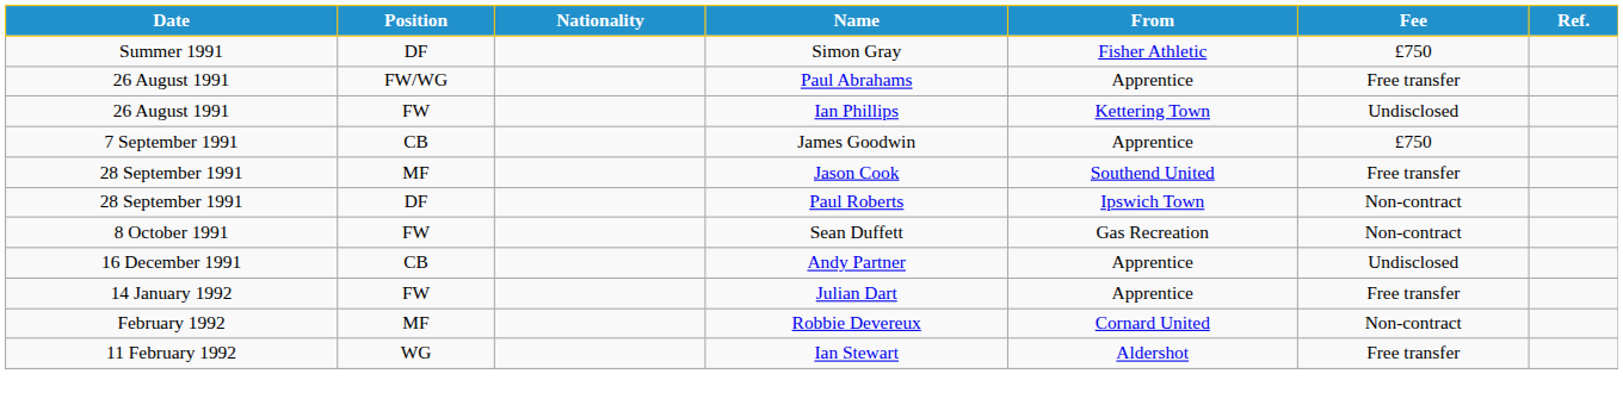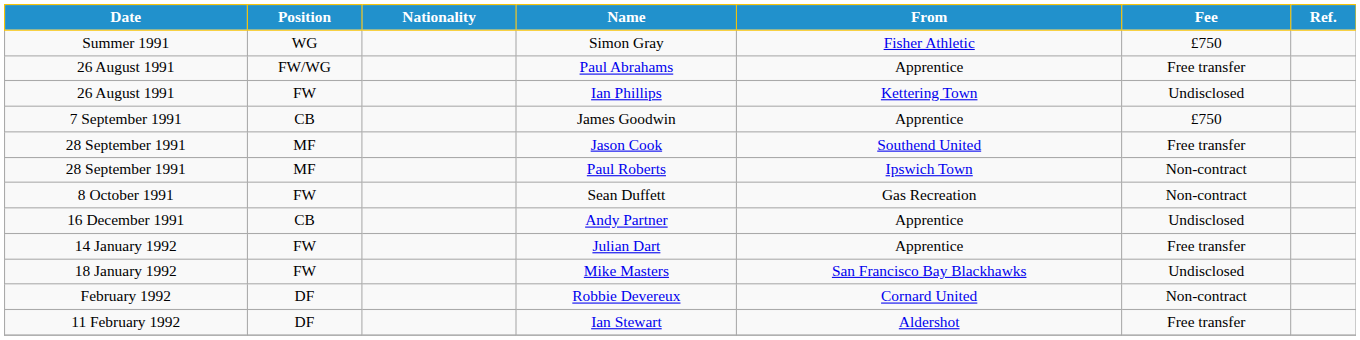 <table class="wikitable" style="text-align:center; font-size:90%; width:100%;">
 <tr>
 <th style="background:#2191CC; color:white; border:1px solid #F7C408; text-align:center;">Date</th>
 <th style="background:#2191CC; color:white; border:1px solid #F7C408; text-align:center;">Position</th>
 <th style="background:#2191CC; color:white; border:1px solid #F7C408; text-align:center;">Nationality</th>
 <th style="background:#2191CC; color:white; border:1px solid #F7C408; text-align:center;">Name</th>
 <th style="background:#2191CC; color:white; border:1px solid #F7C408; text-align:center;">From</th>
 <th style="background:#2191CC; color:white; border:1px solid #F7C408; text-align:center;">Fee</th>
 <th style="background:#2191CC; color:white; border:1px solid #F7C408; text-align:center;">Ref.</th>
 </tr>
 <tr>
 <td>Summer 1991</td>
-<td>DF</td>
+<td>WG</td>
 <td></td>
 <td>Simon Gray</td>
 <td> <a href='#'>Fisher Athletic</a></td>
 <td>£750</td>
 <td></td>
 </tr>
 <tr>
 <td>26 August 1991</td>
 <td>FW/WG</td>
 <td></td>
 <td><a href='#'>Paul Abrahams</a></td>
 <td>Apprentice</td>
 <td>Free transfer</td>
 <td></td>
 </tr>
 <tr>
 <td>26 August 1991</td>
 <td>FW</td>
 <td></td>
 <td><a href='#'>Ian Phillips</a></td>
 <td> <a href='#'>Kettering Town</a></td>
 <td>Undisclosed</td>
 <td></td>
 </tr>
 <tr>
 <td>7 September 1991</td>
 <td>CB</td>
 <td></td>
 <td>James Goodwin</td>
 <td>Apprentice</td>
 <td>£750</td>
 <td></td>
 </tr>
 <tr>
 <td>28 September 1991</td>
 <td>MF</td>
 <td></td>
 <td><a href='#'>Jason Cook</a></td>
 <td> <a href='#'>Southend United</a></td>
 <td>Free transfer</td>
 <td></td>
 </tr>
 <tr>
 <td>28 September 1991</td>
-<td>DF</td>
+<td>MF</td>
 <td></td>
 <td><a href='#'>Paul Roberts</a></td>
 <td> <a href='#'>Ipswich Town</a></td>
 <td>Non-contract</td>
 <td></td>
 </tr>
 <tr>
 <td>8 October 1991</td>
 <td>FW</td>
 <td></td>
 <td>Sean Duffett</td>
 <td> Gas Recreation</td>
 <td>Non-contract</td>
 <td></td>
 </tr>
 <tr>
 <td>16 December 1991</td>
 <td>CB</td>
 <td></td>
 <td><a href='#'>Andy Partner</a></td>
 <td>Apprentice</td>
 <td>Undisclosed</td>
 <td></td>
 </tr>
 <tr>
 <td>14 January 1992</td>
 <td>FW</td>
 <td></td>
 <td><a href='#'>Julian Dart</a></td>
 <td>Apprentice</td>
 <td>Free transfer</td>
 <td></td>
 </tr>
 <tr>
+<td>18 January 1992</td>
+<td>FW</td>
+<td></td>
+<td><a href='#'>Mike Masters</a></td>
+<td> <a href='#'>San Francisco Bay Blackhawks</a></td>
+<td>Undisclosed</td>
+<td></td>
+</tr>
+<tr>
 <td>February 1992</td>
-<td>MF</td>
+<td>DF</td>
 <td></td>
 <td><a href='#'>Robbie Devereux</a></td>
 <td> <a href='#'>Cornard United</a></td>
 <td>Non-contract</td>
 <td></td>
 </tr>
 <tr>
 <td>11 February 1992</td>
-<td>WG</td>
+<td>DF</td>
 <td></td>
 <td><a href='#'>Ian Stewart</a></td>
 <td> <a href='#'>Aldershot</a></td>
 <td>Free transfer</td>
 <td></td>
 </tr>
 <tr>
 </tr>
 </table>
